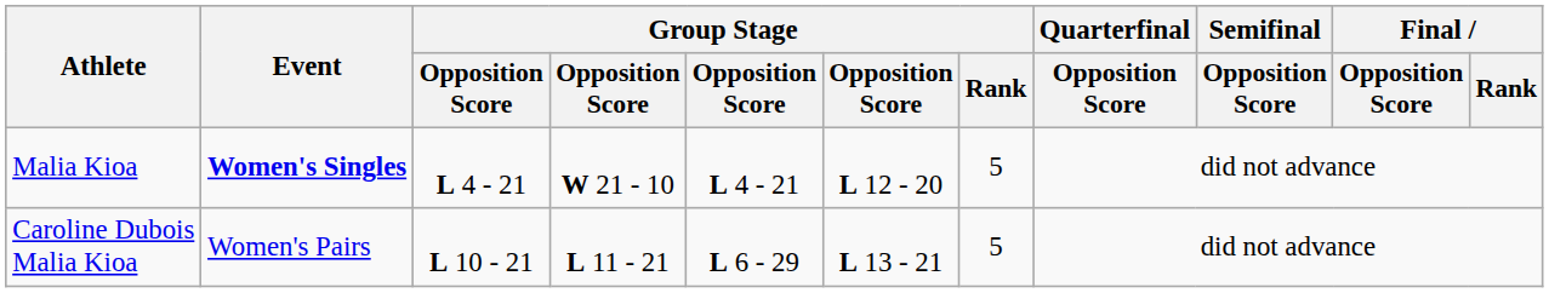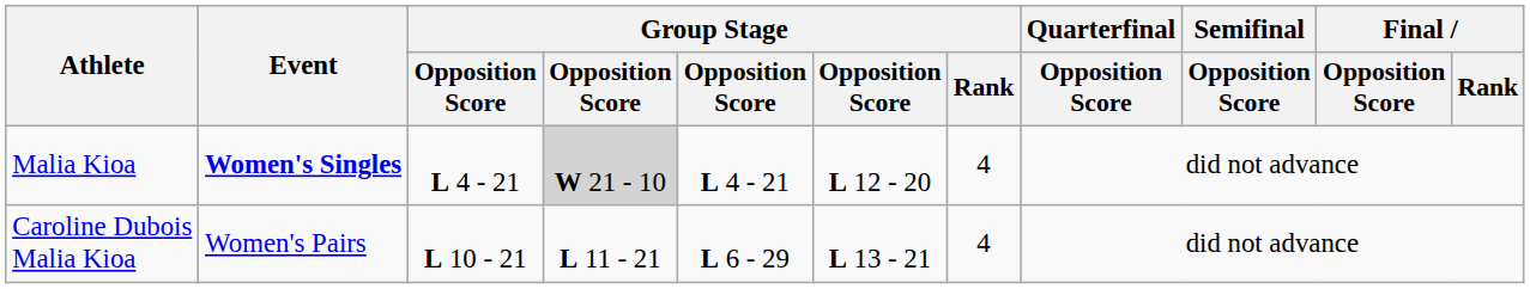 <table class="wikitable" style="font-size:88%">
 <tr>
 <th rowspan=2>Athlete</th>
 <th rowspan=2>Event</th>
 <th colspan=5>Group Stage</th>
 <th>Quarterfinal</th>
 <th>Semifinal</th>
 <th colspan=2>Final / </th>
 </tr>
 <tr style="font-size:95%">
 <th>Opposition<br>Score</th>
 <th>Opposition<br>Score</th>
 <th>Opposition<br>Score</th>
 <th>Opposition<br>Score</th>
 <th>Rank</th>
 <th>Opposition<br>Score</th>
 <th>Opposition<br>Score</th>
 <th>Opposition<br>Score</th>
 <th>Rank</th>
 </tr>
 <tr align=center>
 <td align=left><a href='#'>Malia Kioa</a></td>
 <td align=left><strong><a href='#'>Women's Singles</a></strong></td>
 <td><br><strong>L</strong> 4 - 21</td>
-<td><br><strong>W</strong> 21 - 10</td>
+<td style="background: lightgrey;"><br><strong>W</strong> 21 - 10</td>
 <td><br><strong>L</strong> 4 - 21</td>
 <td><br><strong>L</strong> 12 - 20</td>
-<td>5</td>
+<td>4</td>
 <td colspan=4>did not advance</td>
 </tr>
 <tr align=center>
 <td align=left><a href='#'>Caroline Dubois</a><br><a href='#'>Malia Kioa</a></td>
 <td align=left><a href='#'>Women's Pairs</a></td>
 <td><br><strong>L</strong> 10 - 21</td>
 <td><br><strong>L</strong> 11 - 21</td>
 <td><br><strong>L</strong> 6 - 29</td>
 <td><br><strong>L</strong> 13 - 21</td>
-<td>5</td>
+<td>4</td>
 <td colspan=4>did not advance</td>
 </tr>
 </table>
